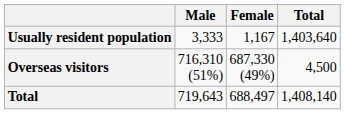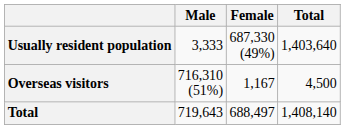 <table class="wikitable">
 <tr>
 <th></th>
 <th>Male</th>
 <th>Female</th>
 <th>Total</th>
 </tr>
 <tr>
 <th style="text-align:left;">Usually resident population</th>
 <td align="right">3,333</td>
-<td align="right">1,167</td>
+<td align="right">687,330<br>(49%)</td>
 <td align="right">1,403,640</td>
 </tr>
 <tr>
 <th style="text-align:left;">Overseas visitors</th>
 <td align="right">716,310<br>(51%)</td>
-<td align="right">687,330<br>(49%)</td>
+<td align="right">1,167</td>
 <td align="right">4,500</td>
 </tr>
 <tr ---->
 <th style="text-align:left;">Total</th>
 <td>719,643</td>
 <td>688,497</td>
 <td align="right">1,408,140</td>
 </tr>
 </table>
